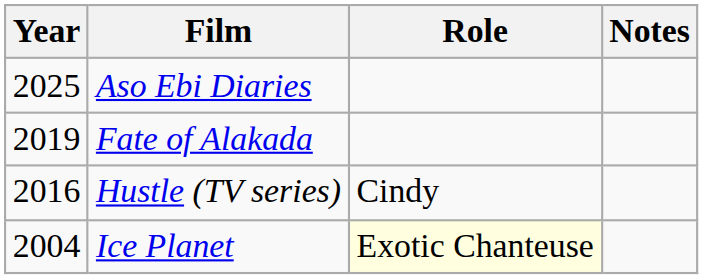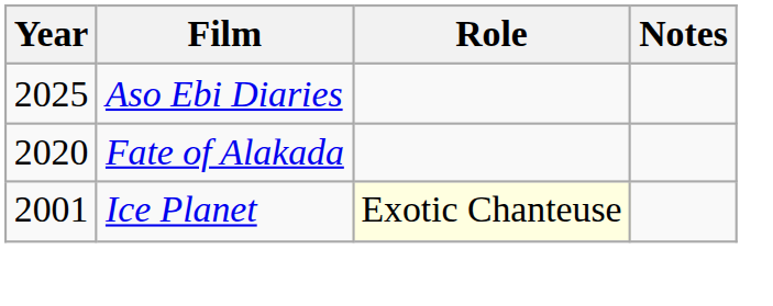 <table class="wikitable">
 <tr>
 <th>Year</th>
 <th>Film</th>
 <th>Role</th>
 <th>Notes</th>
 </tr>
 <tr>
 <td>2025</td>
 <td><a href='#'><em>Aso Ebi Diaries</em></a></td>
 <td></td>
 <td></td>
 </tr>
 <tr>
-<td>2019</td>
+<td>2020</td>
 <td><a href='#'><em>Fate of Alakada</em></a></td>
 <td></td>
 <td></td>
 </tr>
 <tr>
-<td>2016</td>
-<td><em><a href='#'>Hustle</a> (TV series)</em></td>
-<td>Cindy</td>
-<td></td>
-</tr>
-<tr>
-<td>2004</td>
+<td>2001</td>
 <td><a href='#'><em>Ice Planet</em></a></td>
 <td style="background: lightyellow;">Exotic Chanteuse</td>
 <td></td>
 </tr>
 </table>
